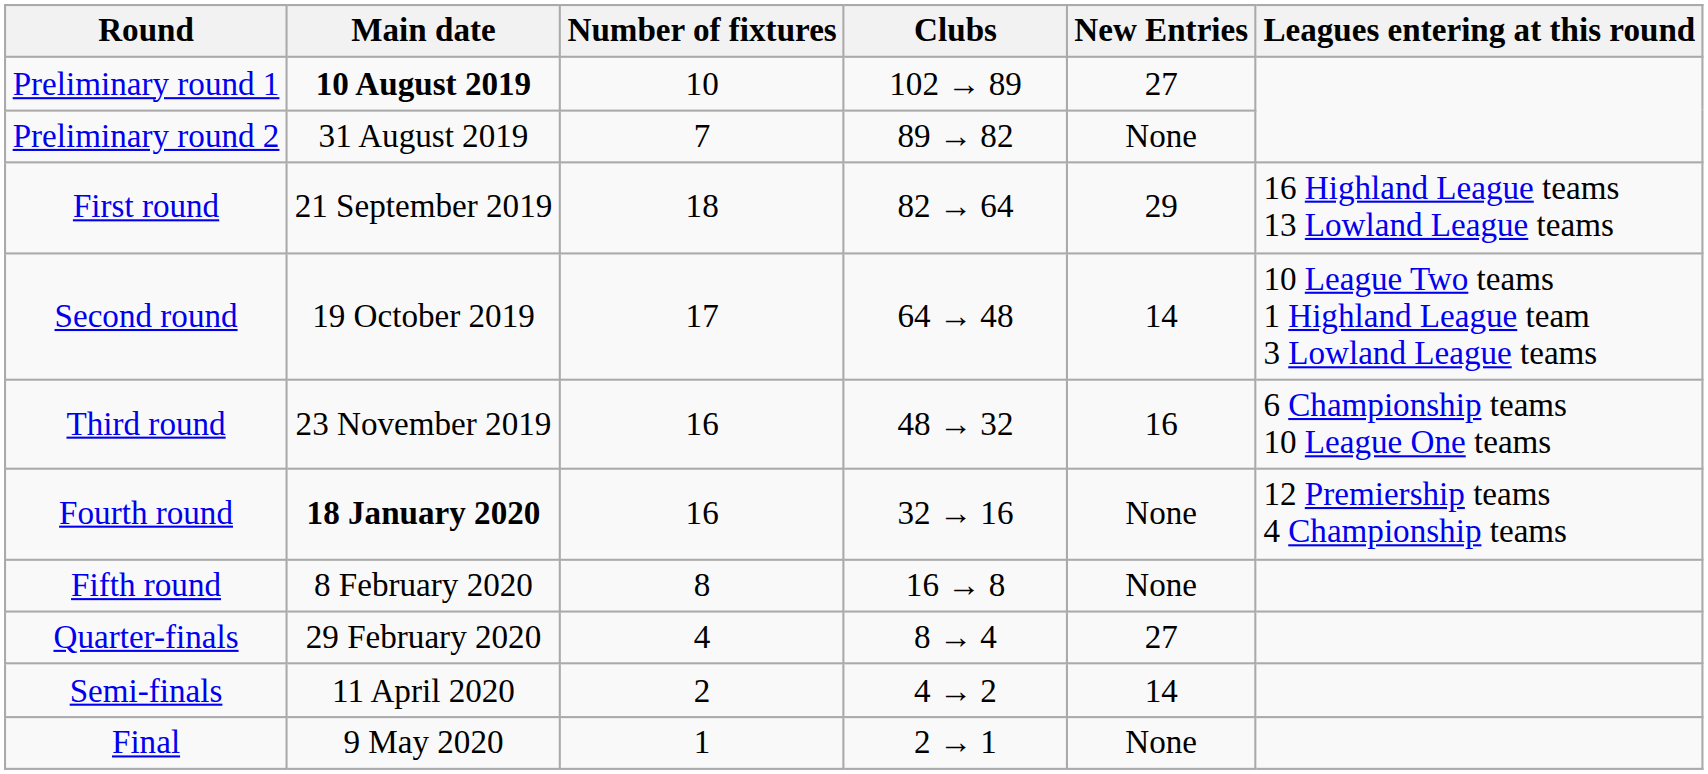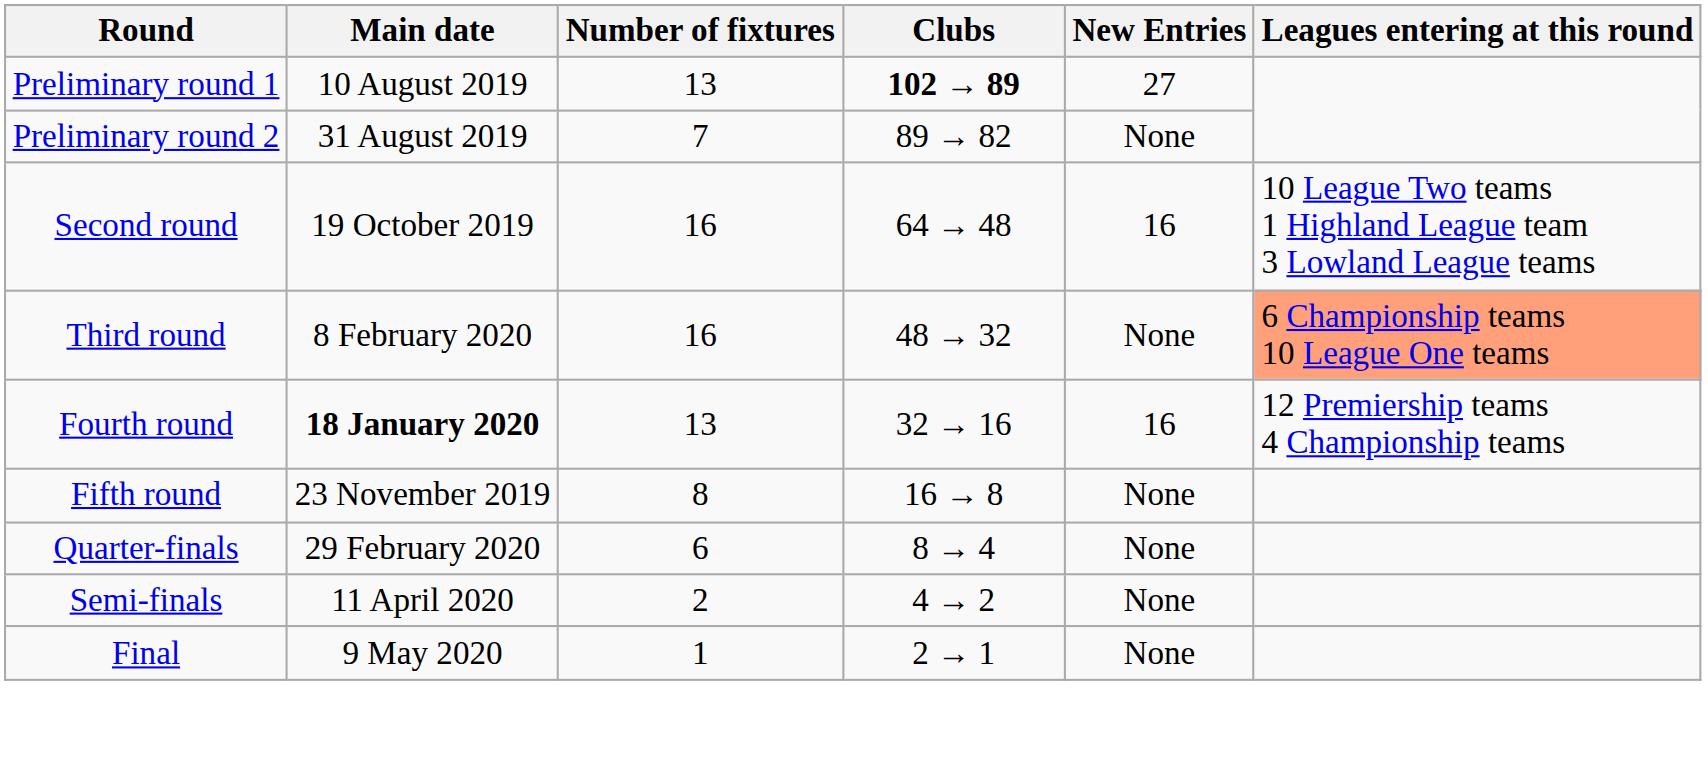 <table class="wikitable" style="text-align:center">
 <tr>
 <th>Round</th>
 <th>Main date</th>
 <th>Number of fixtures</th>
 <th style="width:100px">Clubs</th>
 <th>New Entries</th>
 <th>Leagues entering at this round</th>
 </tr>
 <tr>
 <td><a href='#'>Preliminary round 1</a></td>
-<td><strong>10 August 2019</strong></td>
-<td>10</td>
-<td>102 → 89</td>
+<td>10 August 2019</td>
+<td>13</td>
+<td><strong>102 → 89</strong></td>
 <td>27</td>
 <td align=left rowspan=2></td>
 </tr>
 <tr>
 <td><a href='#'>Preliminary round 2</a></td>
 <td>31 August 2019</td>
 <td>7</td>
 <td>89 → 82</td>
 <td>None</td>
 </tr>
 <tr>
-<td><a href='#'>First round</a></td>
-<td>21 September 2019</td>
-<td>18</td>
-<td>82 → 64</td>
-<td>29</td>
-<td align=left>16 <a href='#'>Highland League</a> teams<br>13 <a href='#'>Lowland League</a> teams</td>
-</tr>
-<tr>
 <td><a href='#'>Second round</a></td>
 <td>19 October 2019</td>
-<td>17</td>
+<td>16</td>
 <td>64 → 48</td>
-<td>14</td>
+<td>16</td>
 <td align=left>10 <a href='#'>League Two</a> teams<br>1 <a href='#'>Highland League</a> team<br>3 <a href='#'>Lowland League</a> teams</td>
 </tr>
 <tr>
 <td><a href='#'>Third round</a></td>
-<td>23 November 2019</td>
+<td>8 February 2020</td>
 <td>16</td>
 <td>48 → 32</td>
-<td>16</td>
-<td align=left>6 <a href='#'>Championship</a> teams<br>10 <a href='#'>League One</a> teams</td>
+<td>None</td>
+<td align=left style="background: lightsalmon;">6 <a href='#'>Championship</a> teams<br>10 <a href='#'>League One</a> teams</td>
 </tr>
 <tr>
 <td><a href='#'>Fourth round</a></td>
 <td><strong>18 January 2020</strong></td>
+<td>13</td>
+<td>32 → 16</td>
 <td>16</td>
-<td>32 → 16</td>
-<td>None</td>
 <td align=left>12 <a href='#'>Premiership</a> teams<br>4 <a href='#'>Championship</a> teams</td>
 </tr>
 <tr>
 <td><a href='#'>Fifth round</a></td>
-<td>8 February 2020</td>
+<td>23 November 2019</td>
 <td>8</td>
 <td>16 → 8</td>
 <td>None</td>
 <td></td>
 </tr>
 <tr>
 <td><a href='#'>Quarter-finals</a></td>
 <td>29 February 2020</td>
-<td>4</td>
+<td>6</td>
 <td>8 → 4</td>
-<td>27</td>
+<td>None</td>
 <td></td>
 </tr>
 <tr>
 <td><a href='#'>Semi-finals</a></td>
 <td>11 April 2020</td>
 <td>2</td>
 <td>4 → 2</td>
-<td>14</td>
+<td>None</td>
 <td></td>
 </tr>
 <tr>
 <td><a href='#'>Final</a></td>
 <td>9 May 2020</td>
 <td>1</td>
 <td>2 → 1</td>
 <td>None</td>
 <td></td>
 </tr>
 </table>
